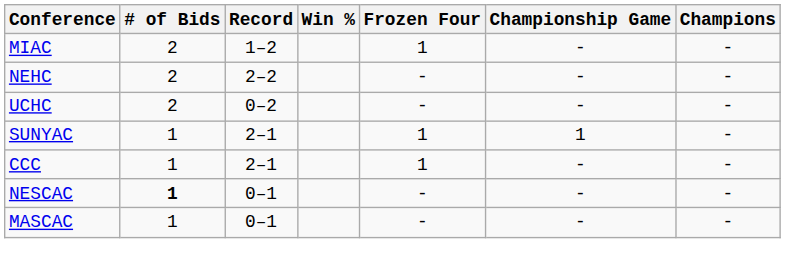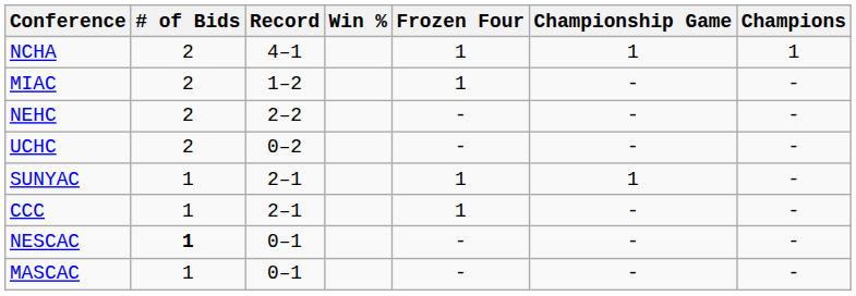 <table class="wikitable sortable">
 <tr>
 <th>Conference</th>
 <th># of Bids</th>
 <th>Record</th>
 <th>Win %</th>
 <th>Frozen Four</th>
 <th>Championship Game</th>
 <th>Champions</th>
+</tr>
+<tr align="center">
+<td align="left"><a href='#'>NCHA</a></td>
+<td>2</td>
+<td>4–1</td>
+<td></td>
+<td>1</td>
+<td>1</td>
+<td>1</td>
 </tr>
 <tr align="center">
 <td align="left"><a href='#'>MIAC</a></td>
 <td>2</td>
 <td>1–2</td>
 <td></td>
 <td>1</td>
 <td>-</td>
 <td>-</td>
 </tr>
 <tr align="center">
 <td align="left"><a href='#'>NEHC</a></td>
 <td>2</td>
 <td>2–2</td>
 <td></td>
 <td>-</td>
 <td>-</td>
 <td>-</td>
 </tr>
 <tr align="center">
 <td align="left"><a href='#'>UCHC</a></td>
 <td>2</td>
 <td>0–2</td>
 <td></td>
 <td>-</td>
 <td>-</td>
 <td>-</td>
 </tr>
 <tr align="center">
 <td align="left"><a href='#'>SUNYAC</a></td>
 <td>1</td>
 <td>2–1</td>
 <td></td>
 <td>1</td>
 <td>1</td>
 <td>-</td>
 </tr>
 <tr align="center">
 <td align="left"><a href='#'>CCC</a></td>
 <td>1</td>
 <td>2–1</td>
 <td></td>
 <td>1</td>
 <td>-</td>
 <td>-</td>
 </tr>
 <tr align="center">
 <td align="left"><a href='#'>NESCAC</a></td>
 <td><strong>1</strong></td>
 <td>0–1</td>
 <td></td>
 <td>-</td>
 <td>-</td>
 <td>-</td>
 </tr>
 <tr align="center">
 <td align="left"><a href='#'>MASCAC</a></td>
 <td>1</td>
 <td>0–1</td>
 <td></td>
 <td>-</td>
 <td>-</td>
 <td>-</td>
 </tr>
 </table>
